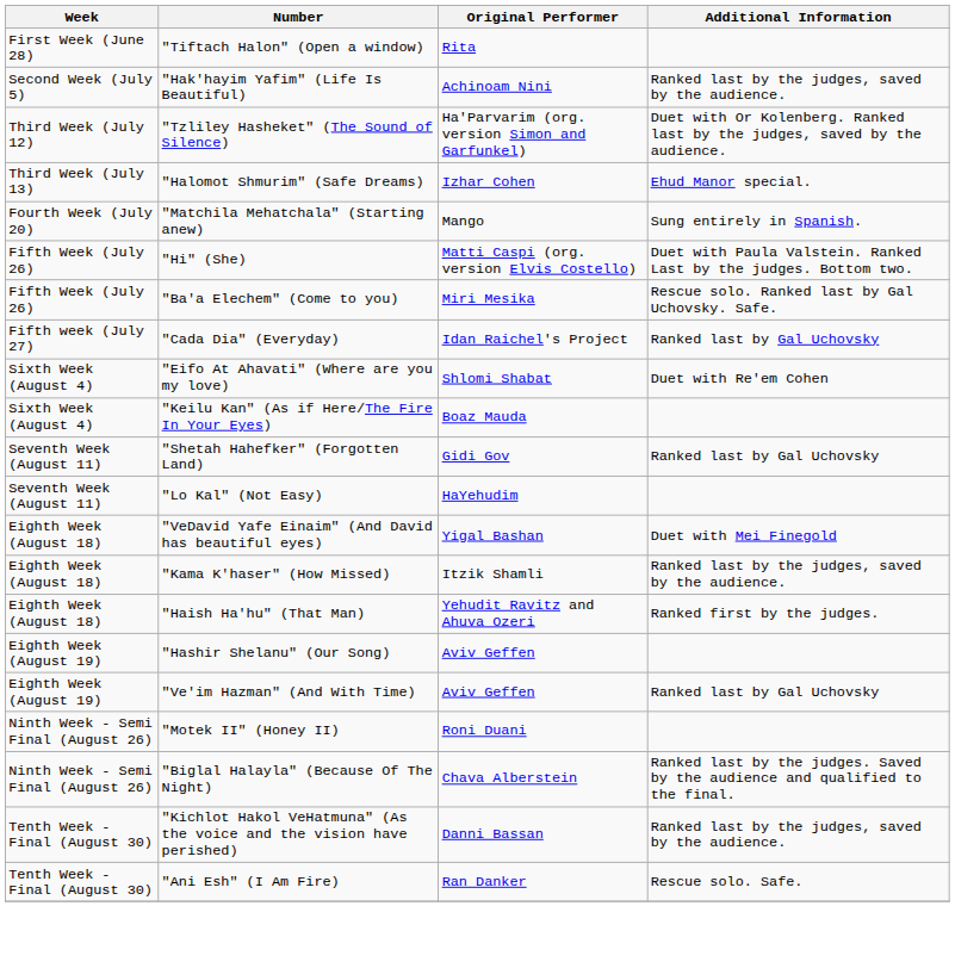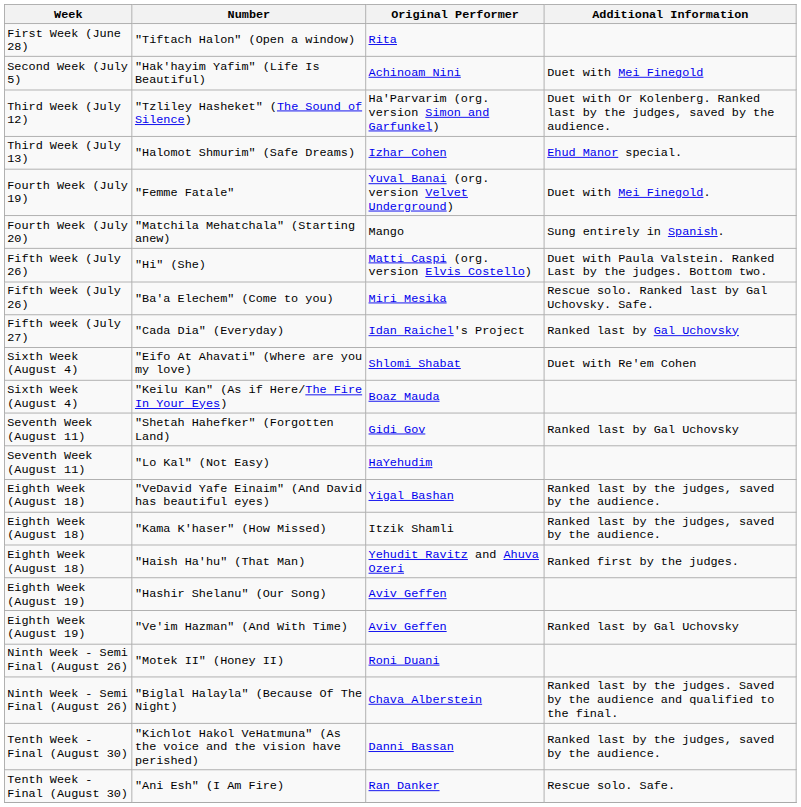 <table class="wikitable" border="1">
 <tr>
 <th>Week</th>
 <th>Number</th>
 <th>Original Performer</th>
 <th>Additional Information</th>
 </tr>
 <tr>
 <td>First Week (June 28)</td>
 <td>"Tiftach Halon" (Open a window)</td>
 <td><a href='#'>Rita</a></td>
 <td></td>
 </tr>
 <tr>
 <td>Second Week (July 5)</td>
 <td>"Hak'hayim Yafim" (Life Is Beautiful)</td>
 <td><a href='#'>Achinoam Nini</a></td>
-<td>Ranked last by the judges, saved by the audience.</td>
+<td>Duet with <a href='#'>Mei Finegold</a></td>
 </tr>
 <tr>
 <td>Third Week (July 12)</td>
 <td>"Tzliley Hasheket" (<a href='#'>The Sound of Silence</a>)</td>
 <td>Ha'Parvarim (org. version <a href='#'>Simon and Garfunkel</a>)</td>
 <td>Duet with Or Kolenberg. Ranked last by the judges, saved by the audience.</td>
 </tr>
 <tr>
 <td>Third Week (July 13)</td>
 <td>"Halomot Shmurim" (Safe Dreams)</td>
 <td><a href='#'>Izhar Cohen</a></td>
 <td><a href='#'>Ehud Manor</a> special.</td>
+</tr>
+<tr>
+<td>Fourth Week (July 19)</td>
+<td>"Femme Fatale"</td>
+<td><a href='#'>Yuval Banai</a> (org. version <a href='#'>Velvet Underground</a>)</td>
+<td>Duet with <a href='#'>Mei Finegold</a>.</td>
 </tr>
 <tr>
 <td>Fourth Week (July 20)</td>
 <td>"Matchila Mehatchala" (Starting anew)</td>
 <td>Mango</td>
 <td>Sung entirely in <a href='#'>Spanish</a>.</td>
 </tr>
 <tr>
 <td>Fifth Week (July 26)</td>
 <td>"Hi" (She)</td>
 <td><a href='#'>Matti Caspi</a> (org. version <a href='#'>Elvis Costello</a>)</td>
 <td>Duet with Paula Valstein. Ranked Last by the judges. Bottom two.</td>
 </tr>
 <tr>
 <td>Fifth Week (July 26)</td>
 <td>"Ba'a Elechem" (Come to you)</td>
 <td><a href='#'>Miri Mesika</a></td>
 <td>Rescue solo. Ranked last by Gal Uchovsky. Safe.</td>
 </tr>
 <tr>
 <td>Fifth week (July 27)</td>
 <td>"Cada Dia" (Everyday)</td>
 <td><a href='#'>Idan Raichel</a>'s Project</td>
 <td>Ranked last by <a href='#'>Gal Uchovsky</a></td>
 </tr>
 <tr>
 <td>Sixth Week (August 4)</td>
 <td>"Eifo At Ahavati" (Where are you my love)</td>
 <td><a href='#'>Shlomi Shabat</a></td>
 <td>Duet with Re'em Cohen</td>
 </tr>
 <tr>
 <td>Sixth Week (August 4)</td>
 <td>"Keilu Kan" (As if Here/<a href='#'>The Fire In Your Eyes</a>)</td>
 <td><a href='#'>Boaz Mauda</a></td>
 <td></td>
 </tr>
 <tr>
 <td>Seventh Week (August 11)</td>
 <td>"Shetah Hahefker" (Forgotten Land)</td>
 <td><a href='#'>Gidi Gov</a></td>
 <td>Ranked last by Gal Uchovsky</td>
 </tr>
 <tr>
 <td>Seventh Week (August 11)</td>
 <td>"Lo Kal" (Not Easy)</td>
 <td><a href='#'>HaYehudim</a></td>
 <td></td>
 </tr>
 <tr>
 <td>Eighth Week (August 18)</td>
 <td>"VeDavid Yafe Einaim" (And David has beautiful eyes)</td>
 <td><a href='#'>Yigal Bashan</a></td>
-<td>Duet with <a href='#'>Mei Finegold</a></td>
+<td>Ranked last by the judges, saved by the audience.</td>
 </tr>
 <tr>
 <td>Eighth Week (August 18)</td>
 <td>"Kama K'haser" (How Missed)</td>
 <td>Itzik Shamli</td>
 <td>Ranked last by the judges, saved by the audience.</td>
 </tr>
 <tr>
 <td>Eighth Week (August 18)</td>
 <td>"Haish Ha'hu" (That Man)</td>
 <td><a href='#'>Yehudit Ravitz</a> and <a href='#'>Ahuva Ozeri</a></td>
 <td>Ranked first by the judges.</td>
 </tr>
 <tr>
 <td>Eighth Week (August 19)</td>
 <td>"Hashir Shelanu" (Our Song)</td>
 <td><a href='#'>Aviv Geffen</a></td>
 <td></td>
 </tr>
 <tr>
 <td>Eighth Week (August 19)</td>
 <td>"Ve'im Hazman" (And With Time)</td>
 <td><a href='#'>Aviv Geffen</a></td>
 <td>Ranked last by Gal Uchovsky</td>
 </tr>
 <tr>
 <td>Ninth Week - Semi Final (August 26)</td>
 <td>"Motek II" (Honey II)</td>
 <td><a href='#'>Roni Duani</a></td>
 <td></td>
 </tr>
 <tr>
 <td>Ninth Week - Semi Final (August 26)</td>
 <td>"Biglal Halayla" (Because Of The Night)</td>
 <td><a href='#'>Chava Alberstein</a></td>
 <td>Ranked last by the judges. Saved by the audience and qualified to the final.</td>
 </tr>
 <tr>
 <td>Tenth Week - Final (August 30)</td>
 <td>"Kichlot Hakol VeHatmuna" (As the voice and the vision have perished)</td>
 <td><a href='#'>Danni Bassan</a></td>
 <td>Ranked last by the judges, saved by the audience.</td>
 </tr>
 <tr>
 <td>Tenth Week - Final (August 30)</td>
 <td>"Ani Esh" (I Am Fire)</td>
 <td><a href='#'>Ran Danker</a></td>
 <td>Rescue solo. Safe.</td>
 </tr>
 <tr>
 </tr>
 </table>
